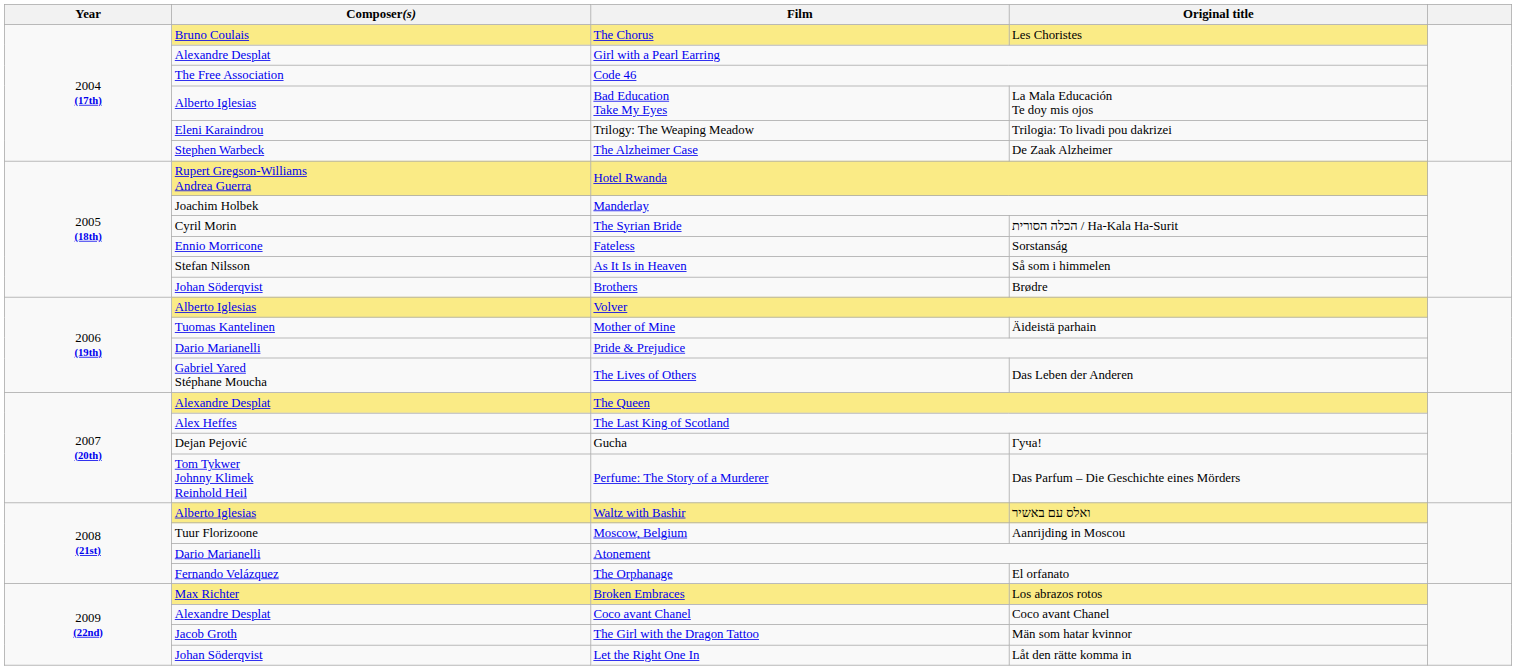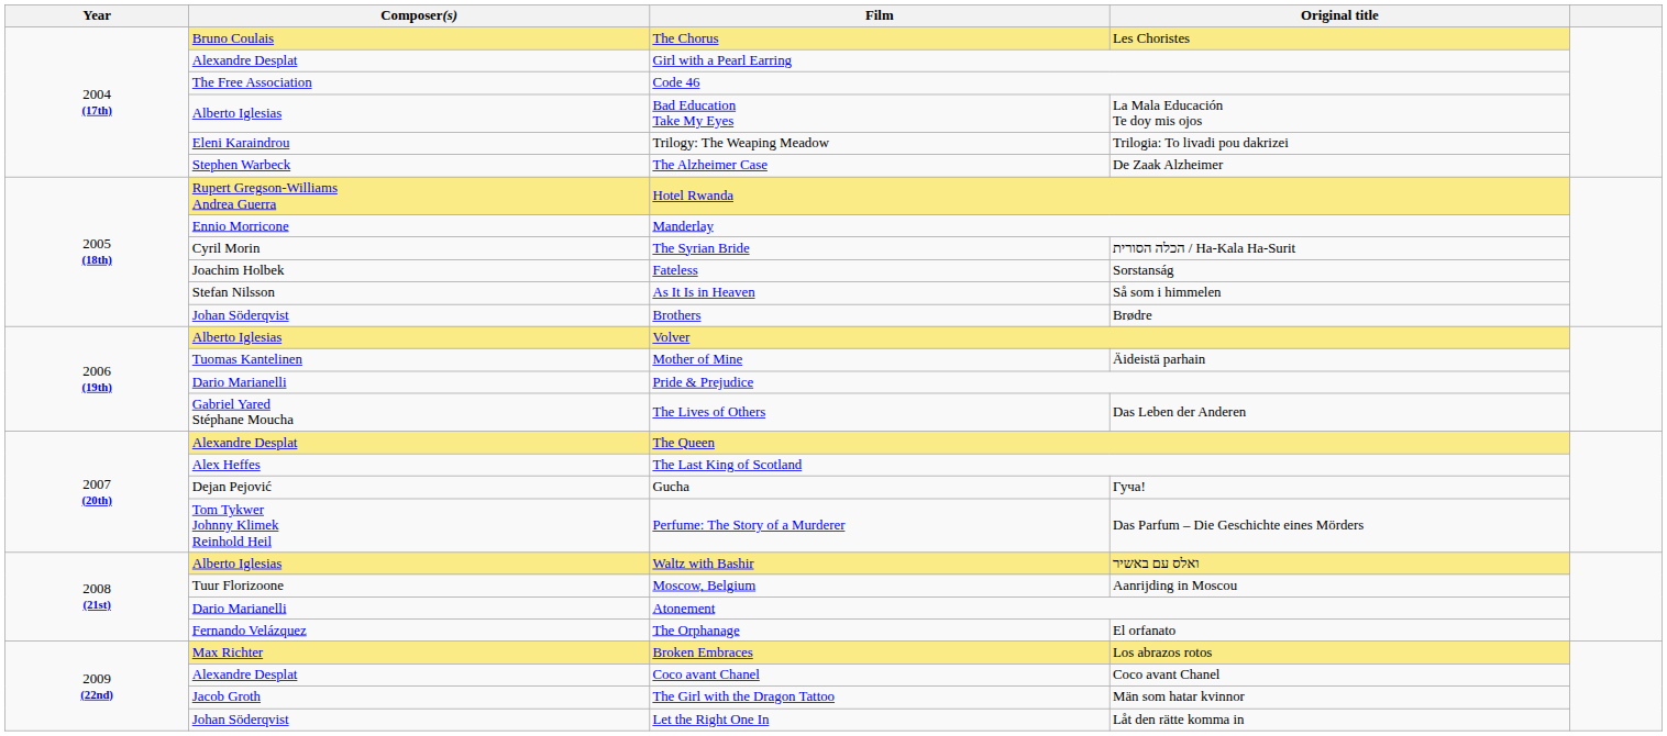 <table class="wikitable" width="95%" cellpadding="5">
 <tr>
 <th width="10%"><strong>Year</strong></th>
 <th width="25%"><strong>Composer<strong><em>(s)<em></th>
 <th width="25%"></strong>Film<strong></th>
 <th width="25%"></strong>Original title<strong></th>
 <th width="5%"></th>
 </tr>
 <tr>
 <td rowspan="6" style="text-align:center;"></strong>2004<strong><br><small><a href='#'>(17th)</a></small></td>
 <td style="background:#FAEB86;"></strong><a href='#'>Bruno Coulais</a><strong></td>
 <td style="background:#FAEB86;"></em></strong><a href='#'>The Chorus</a><strong><em></td>
 <td style="background:#FAEB86;"></em></strong>Les Choristes<strong><em></td>
 <td rowspan="6"></td>
 </tr>
 <tr>
 <td><a href='#'>Alexandre Desplat</a></td>
 <td colspan="2"></em><a href='#'>Girl with a Pearl Earring</a><em></td>
 </tr>
 <tr>
 <td><a href='#'>The Free Association</a></td>
 <td colspan="2"></em><a href='#'>Code 46</a><em></td>
 </tr>
 <tr>
 <td><a href='#'>Alberto Iglesias</a></td>
 <td></em><a href='#'>Bad Education</a><em><br></em><a href='#'>Take My Eyes</a><em></td>
 <td></em>La Mala Educación<em><br></em>Te doy mis ojos<em></td>
 </tr>
 <tr>
 <td><a href='#'>Eleni Karaindrou</a></td>
 <td></em>Trilogy: The Weaping Meadow<em></td>
 <td></em>Trilogia: To livadi pou dakrizei<em></td>
 </tr>
 <tr>
 <td><a href='#'>Stephen Warbeck</a></td>
 <td></em><a href='#'>The Alzheimer Case</a><em></td>
 <td></em>De Zaak Alzheimer<em></td>
 </tr>
 <tr>
 <td rowspan="6" style="text-align:center;"></strong>2005<strong><br><small><a href='#'>(18th)</a></small></td>
 <td style="background:#FAEB86;"></strong><a href='#'>Rupert Gregson-Williams</a><strong><br> </strong><a href='#'>Andrea Guerra</a><strong></td>
 <td colspan="2" style="background:#FAEB86;"></em></strong><a href='#'>Hotel Rwanda</a><strong><em></td>
 <td rowspan="6"></td>
 </tr>
 <tr>
-<td>Joachim Holbek</td>
+<td><a href='#'>Ennio Morricone</a></td>
 <td colspan="2"></em><a href='#'>Manderlay</a><em></td>
 </tr>
 <tr>
 <td>Cyril Morin</td>
 <td></em><a href='#'>The Syrian Bride</a><em></td>
 <td></em>הכלה הסורית / Ha-Kala Ha-Surit<em></td>
 </tr>
 <tr>
-<td><a href='#'>Ennio Morricone</a></td>
+<td>Joachim Holbek</td>
 <td></em><a href='#'>Fateless</a><em></td>
 <td></em>Sorstanság<em></td>
 </tr>
 <tr>
 <td>Stefan Nilsson</td>
 <td></em><a href='#'>As It Is in Heaven</a><em></td>
 <td></em>Så som i himmelen<em></td>
 </tr>
 <tr>
 <td><a href='#'>Johan Söderqvist</a></td>
 <td></em><a href='#'>Brothers</a><em></td>
 <td></em>Brødre<em></td>
 </tr>
 <tr>
 <td rowspan="4" style="text-align:center;"></strong>2006<strong><br><small><a href='#'>(19th)</a></small></td>
 <td style="background:#FAEB86;"></strong><a href='#'>Alberto Iglesias</a><strong></td>
 <td style="background:#FAEB86;" colspan="2"></em></strong><a href='#'>Volver</a><strong><em></td>
 <td rowspan="4"></td>
 </tr>
 <tr>
 <td><a href='#'>Tuomas Kantelinen</a></td>
 <td></em><a href='#'>Mother of Mine</a><em></td>
 <td></em>Äideistä parhain<em></td>
 </tr>
 <tr>
 <td><a href='#'>Dario Marianelli</a></td>
 <td colspan="2"></em><a href='#'>Pride & Prejudice</a><em></td>
 </tr>
 <tr>
 <td><a href='#'>Gabriel Yared</a><br> Stéphane Moucha</td>
 <td></em><a href='#'>The Lives of Others</a><em></td>
 <td></em>Das Leben der Anderen<em></td>
 </tr>
 <tr>
 <td rowspan="4" style="text-align:center;"></strong>2007<strong><br><small><a href='#'>(20th)</a></small></td>
 <td style="background:#FAEB86;"></strong><a href='#'>Alexandre Desplat</a><strong></td>
 <td colspan="2" style="background:#FAEB86;"></em></strong><a href='#'>The Queen</a><strong><em></td>
 <td rowspan="4"></td>
 </tr>
 <tr>
 <td><a href='#'>Alex Heffes</a></td>
 <td colspan="2"></em><a href='#'>The Last King of Scotland</a><em></td>
 </tr>
 <tr>
 <td>Dejan Pejović</td>
 <td></em>Gucha<em></td>
 <td></em>Гуча!<em></td>
 </tr>
 <tr>
 <td><a href='#'>Tom Tykwer</a><br> <a href='#'>Johnny Klimek</a><br> <a href='#'>Reinhold Heil</a></td>
 <td></em><a href='#'>Perfume: The Story of a Murderer</a><em></td>
 <td></em>Das Parfum – Die Geschichte eines Mörders<em></td>
 </tr>
 <tr>
 <td rowspan="4" style="text-align:center;"></strong>2008<strong><br><small><a href='#'>(21st)</a></small></td>
 <td style="background:#FAEB86;"></strong><a href='#'>Alberto Iglesias</a><strong></td>
 <td style="background:#FAEB86;"></em></strong><a href='#'>Waltz with Bashir</a><strong><em></td>
 <td style="background:#FAEB86;"></em></strong>ואלס עם באשיר<strong><em></td>
 <td rowspan="4"></td>
 </tr>
 <tr>
 <td>Tuur Florizoone</td>
 <td></em><a href='#'>Moscow, Belgium</a><em></td>
 <td></em>Aanrijding in Moscou<em></td>
 </tr>
 <tr>
 <td><a href='#'>Dario Marianelli</a></td>
 <td colspan="2"></em><a href='#'>Atonement</a><em></td>
 </tr>
 <tr>
 <td><a href='#'>Fernando Velázquez</a></td>
 <td></em><a href='#'>The Orphanage</a><em></td>
 <td></em>El orfanato<em></td>
 </tr>
 <tr>
 <td rowspan="4" style="text-align:center;"></strong>2009<strong><br><small><a href='#'>(22nd)</a></small></td>
 <td style="background:#FAEB86;"></strong><a href='#'>Max Richter</a><strong></td>
 <td style="background:#FAEB86;"></em></strong><a href='#'>Broken Embraces</a><strong><em></td>
 <td style="background:#FAEB86;"></em></strong>Los abrazos rotos<strong><em></td>
 <td rowspan="4"></td>
 </tr>
 <tr>
 <td><a href='#'>Alexandre Desplat</a></td>
 <td></em><a href='#'>Coco avant Chanel</a><em></td>
 <td></em>Coco avant Chanel<em></td>
 </tr>
 <tr>
 <td><a href='#'>Jacob Groth</a></td>
 <td></em><a href='#'>The Girl with the Dragon Tattoo</a><em></td>
 <td></em>Män som hatar kvinnor<em></td>
 </tr>
 <tr>
 <td><a href='#'>Johan Söderqvist</a></td>
 <td></em><a href='#'>Let the Right One In</a><em></td>
 <td></em>Låt den rätte komma in<em></td>
 </tr>
 </table>
